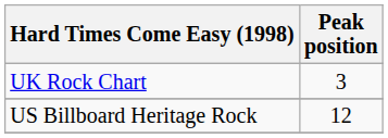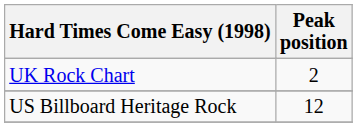 <table class="wikitable sortable plainrowheaders" style="text-align:center">
 <tr>
 <th>Hard Times Come Easy (1998)</th>
 <th>Peak<br>position</th>
 </tr>
 <tr>
 </tr>
 <tr>
 </tr>
 <tr>
 <td align="left"><a href='#'>UK Rock Chart</a></td>
-<td align="center">3</td>
+<td align="center">2</td>
 </tr>
 <tr>
 </tr>
 <tr>
 <td align="left">US Billboard Heritage Rock</td>
 <td>12</td>
 </tr>
 <tr>
 </tr>
 </table>
